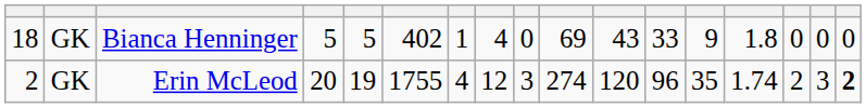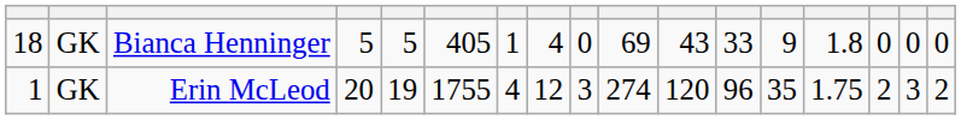 <table class="wikitable sortable" style="text-align:right;">
 <tr>
 <th></th>
 <th></th>
 <th></th>
 <th></th>
 <th></th>
 <th></th>
 <th></th>
 <th></th>
 <th></th>
 <th></th>
 <th></th>
 <th></th>
 <th></th>
 <th></th>
 <th></th>
 <th></th>
 <th></th>
 </tr>
 <tr>
 <td>18</td>
 <td>GK</td>
 <td><a href='#'>Bianca Henninger</a></td>
 <td>5</td>
 <td>5</td>
-<td>402</td>
+<td>405</td>
 <td>1</td>
 <td>4</td>
 <td>0</td>
 <td>69</td>
 <td>43</td>
 <td>33</td>
 <td>9</td>
 <td>1.8</td>
 <td>0</td>
 <td>0</td>
 <td>0</td>
 </tr>
 <tr>
-<td>2</td>
+<td>1</td>
 <td>GK</td>
 <td><a href='#'>Erin McLeod</a></td>
 <td>20</td>
 <td>19</td>
 <td>1755</td>
 <td>4</td>
 <td>12</td>
 <td>3</td>
 <td>274</td>
 <td>120</td>
 <td>96</td>
 <td>35</td>
-<td>1.74</td>
+<td>1.75</td>
 <td>2</td>
 <td>3</td>
-<td><strong>2</strong></td>
+<td>2</td>
 </tr>
 </table>
